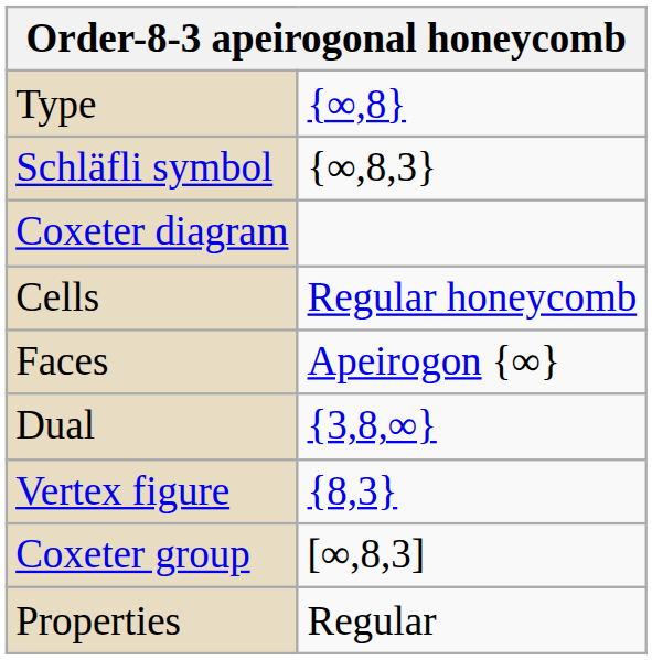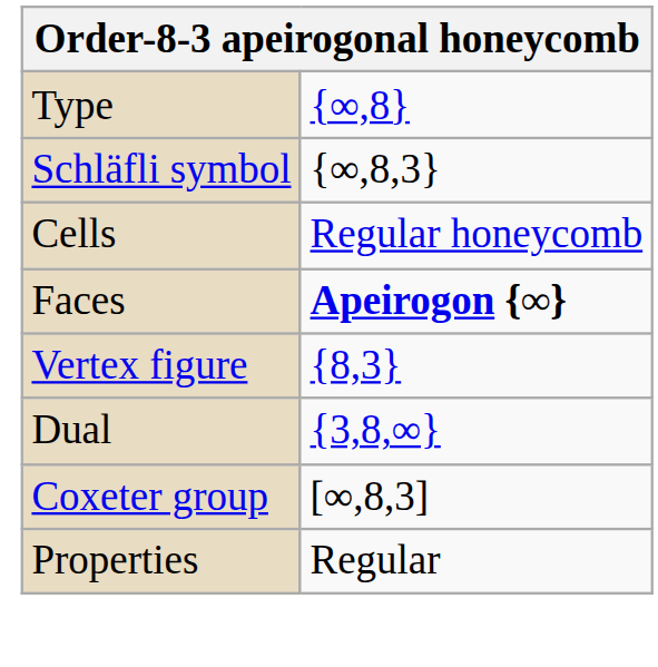 <table class="wikitable" align="right" style="margin-left:10px">
 <tr>
 <th bgcolor=#e8dcc3 colspan=2>Order-8-3 apeirogonal honeycomb</th>
 </tr>
 <tr>
 <td bgcolor=#e8dcc3>Type</td>
 <td><a href='#'>{∞,8}</a> </td>
 </tr>
 <tr>
 <td bgcolor=#e8dcc3><a href='#'>Schläfli symbol</a></td>
 <td>{∞,8,3}</td>
 </tr>
 <tr>
-<td bgcolor=#e8dcc3><a href='#'>Coxeter diagram</a></td>
-<td></td>
-</tr>
-<tr>
 <td bgcolor=#e8dcc3>Cells</td>
 <td><a href='#'>Regular honeycomb</a></td>
 </tr>
 <tr>
 <td bgcolor=#e8dcc3>Faces</td>
-<td><a href='#'>Apeirogon</a> {∞}</td>
+<td><strong><a href='#'>Apeirogon</a> {∞}</strong></td>
+</tr>
+<tr>
+<td bgcolor=#e8dcc3><a href='#'>Vertex figure</a></td>
+<td><a href='#'>{8,3}</a></td>
 </tr>
 <tr>
 <td bgcolor=#e8dcc3>Dual</td>
 <td><a href='#'>{3,8,∞}</a></td>
-</tr>
-<tr>
-<td bgcolor=#e8dcc3><a href='#'>Vertex figure</a></td>
-<td><a href='#'>{8,3}</a></td>
 </tr>
 <tr>
 <td bgcolor=#e8dcc3><a href='#'>Coxeter group</a></td>
 <td>[∞,8,3]</td>
 </tr>
 <tr>
 <td bgcolor=#e8dcc3>Properties</td>
 <td>Regular</td>
 </tr>
 </table>
